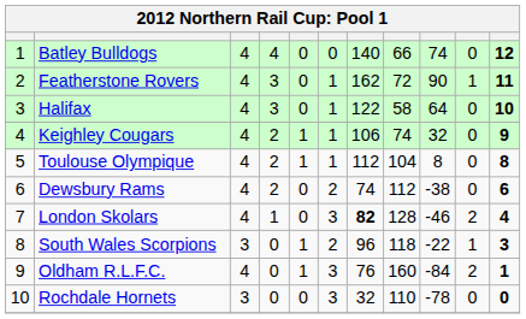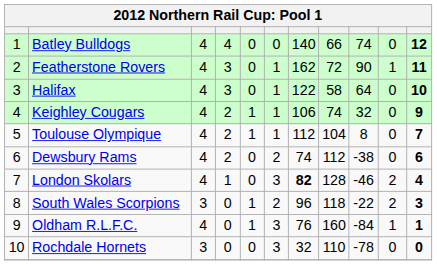 <table class="wikitable" style="text-align:center;">
 <tr>
 <th colspan="11">2012 Northern Rail Cup: Pool 1</th>
 </tr>
 <tr>
 <th width="20"></th>
 <th width="175"></th>
 <th width="20"></th>
 <th width="20"></th>
 <th width="20"></th>
 <th width="20"></th>
 <th width="25"></th>
 <th width="25"></th>
 <th width="25"></th>
 <th width="25"></th>
 <th width="20"></th>
 </tr>
 <tr align=center style="background:#CCFFCC;">
 <td>1</td>
 <td style="text-align:left;"> <a href='#'>Batley Bulldogs</a></td>
 <td>4</td>
 <td>4</td>
 <td>0</td>
 <td>0</td>
 <td>140</td>
 <td>66</td>
 <td>74</td>
 <td>0</td>
 <td><strong>12</strong></td>
 </tr>
 <tr align=center style="background:#CCFFCC;">
 <td>2</td>
 <td style="text-align:left;"> <a href='#'>Featherstone Rovers</a></td>
 <td>4</td>
 <td>3</td>
 <td>0</td>
 <td>1</td>
 <td>162</td>
 <td>72</td>
 <td>90</td>
 <td>1</td>
 <td><strong>11</strong></td>
 </tr>
 <tr align=center style="background:#CCFFCC;">
 <td>3</td>
 <td style="text-align:left;"> <a href='#'>Halifax</a></td>
 <td>4</td>
 <td>3</td>
 <td>0</td>
 <td>1</td>
 <td>122</td>
 <td>58</td>
 <td>64</td>
 <td>0</td>
 <td><strong>10</strong></td>
 </tr>
 <tr align=center style="background:#CCFFCC;">
 <td>4</td>
 <td style="text-align:left"> <a href='#'>Keighley Cougars</a></td>
 <td>4</td>
 <td>2</td>
 <td>1</td>
 <td>1</td>
 <td>106</td>
 <td>74</td>
 <td>32</td>
 <td>0</td>
 <td><strong>9</strong></td>
 </tr>
 <tr align=center>
 <td>5</td>
 <td style="text-align:left;"> <a href='#'>Toulouse Olympique</a></td>
 <td>4</td>
 <td>2</td>
 <td>1</td>
 <td>1</td>
 <td>112</td>
 <td>104</td>
 <td>8</td>
 <td>0</td>
-<td><strong>8</strong></td>
+<td><strong>7</strong></td>
 </tr>
 <tr align=center>
 <td>6</td>
 <td style="text-align:left;"> <a href='#'>Dewsbury Rams</a></td>
 <td>4</td>
 <td>2</td>
 <td>0</td>
 <td>2</td>
 <td>74</td>
 <td>112</td>
 <td>-38</td>
 <td>0</td>
 <td><strong>6</strong></td>
 </tr>
 <tr align=center>
 <td>7</td>
 <td style="text-align:left;"> <a href='#'>London Skolars</a></td>
 <td>4</td>
 <td>1</td>
 <td>0</td>
 <td>3</td>
 <td><strong>82</strong></td>
 <td>128</td>
 <td>-46</td>
 <td>2</td>
 <td><strong>4</strong></td>
 </tr>
 <tr align=center>
 <td>8</td>
 <td style="text-align:left;"> <a href='#'>South Wales Scorpions</a></td>
 <td>3</td>
 <td>0</td>
 <td>1</td>
 <td>2</td>
 <td>96</td>
 <td>118</td>
 <td>-22</td>
-<td>1</td>
+<td>2</td>
 <td><strong>3</strong></td>
 </tr>
 <tr align=center>
 <td>9</td>
 <td style="text-align:left;"> <a href='#'>Oldham R.L.F.C.</a></td>
 <td>4</td>
 <td>0</td>
 <td>1</td>
 <td>3</td>
 <td>76</td>
 <td>160</td>
 <td>-84</td>
-<td>2</td>
+<td>1</td>
 <td><strong>1</strong></td>
 </tr>
 <tr align=center>
 <td>10</td>
 <td style="text-align:left;"> <a href='#'>Rochdale Hornets</a></td>
 <td>3</td>
 <td>0</td>
 <td>0</td>
 <td>3</td>
 <td>32</td>
 <td>110</td>
 <td>-78</td>
 <td>0</td>
 <td><strong>0</strong></td>
 </tr>
 <tr>
 </tr>
 </table>
